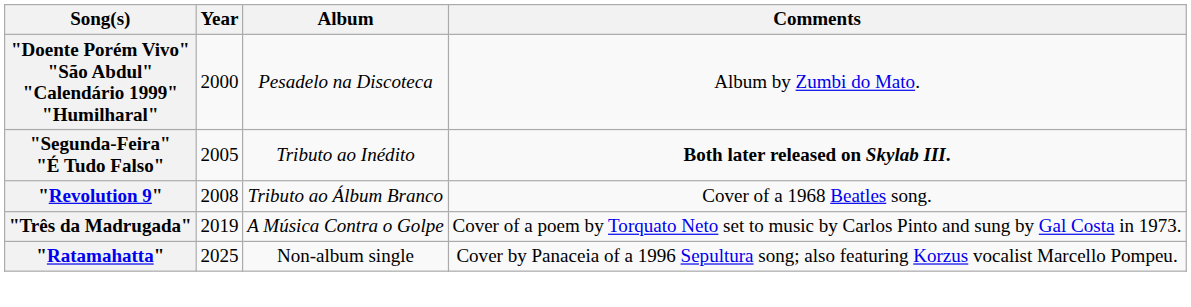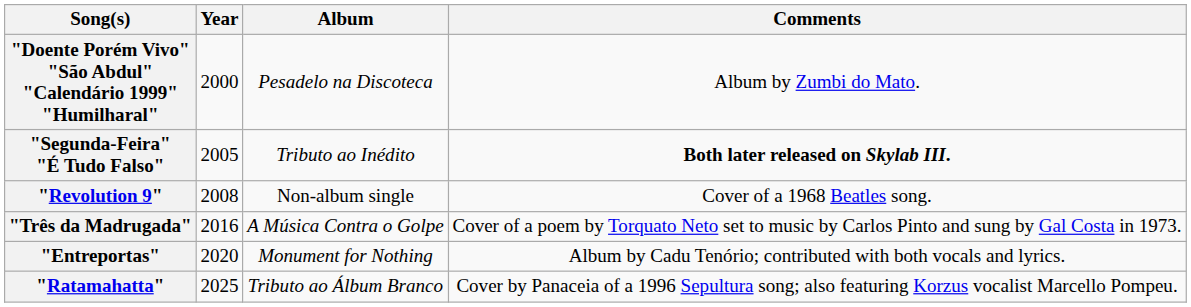 <table class="wikitable plainrowheaders" style="text-align:center;">
 <tr>
 <th>Song(s)</th>
 <th>Year</th>
 <th>Album</th>
 <th>Comments</th>
 </tr>
 <tr>
 <th scope="row">"Doente Porém Vivo"<br>"São Abdul"<br>"Calendário 1999"<br>"Humilharal"</th>
 <td>2000</td>
 <td><em>Pesadelo na Discoteca</em></td>
 <td>Album by <a href='#'>Zumbi do Mato</a>.</td>
 </tr>
 <tr>
 <th scope="row">"Segunda-Feira"<br>"É Tudo Falso"</th>
 <td>2005</td>
 <td><em>Tributo ao Inédito</em></td>
 <td><strong>Both later released on <em>Skylab III</em>.</strong></td>
 </tr>
 <tr>
 <th scope="row">"<a href='#'>Revolution 9</a>"</th>
 <td>2008</td>
-<td><em>Tributo ao Álbum Branco</em></td>
+<td>Non-album single</td>
 <td>Cover of a 1968 <a href='#'>Beatles</a> song.</td>
 </tr>
 <tr>
 <th scope="row">"Três da Madrugada"</th>
-<td>2019</td>
+<td>2016</td>
 <td><em>A Música Contra o Golpe</em></td>
 <td>Cover of a poem by <a href='#'>Torquato Neto</a> set to music by Carlos Pinto and sung by <a href='#'>Gal Costa</a> in 1973.</td>
 </tr>
 <tr>
+<th scope="row">"Entreportas"</th>
+<td>2020</td>
+<td><em>Monument for Nothing</em></td>
+<td>Album by Cadu Tenório; contributed with both vocals and lyrics.</td>
+</tr>
+<tr>
 <th scope="row">"<a href='#'>Ratamahatta</a>"</th>
 <td>2025</td>
-<td>Non-album single</td>
+<td><em>Tributo ao Álbum Branco</em></td>
 <td>Cover by Panaceia of a 1996 <a href='#'>Sepultura</a> song; also featuring <a href='#'>Korzus</a> vocalist Marcello Pompeu.</td>
 </tr>
 </table>
